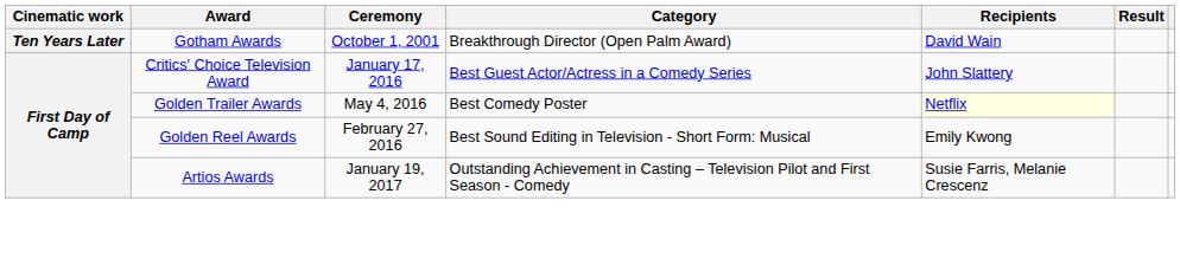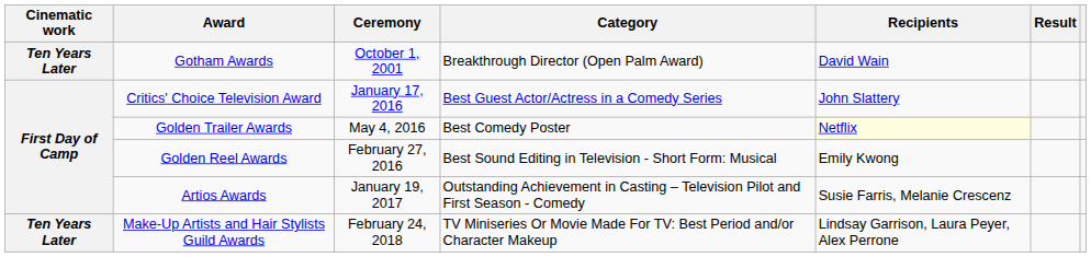 <table class="wikitable sortable">
 <tr>
 <th scope="col">Cinematic work</th>
 <th scope="col">Award</th>
 <th scope="col">Ceremony</th>
 <th scope="col">Category</th>
 <th scope="col">Recipients</th>
 <th scope="col">Result</th>
 <th scope="col" class="unsortable"></th>
 </tr>
 <tr>
 <th scope="row"><em>Ten Years Later</em></th>
 <td style="text-align: center;"><a href='#'>Gotham Awards</a></td>
 <td style="text-align: center;"><a href='#'>October 1, 2001</a></td>
 <td>Breakthrough Director (Open Palm Award)</td>
 <td><a href='#'>David Wain</a></td>
 <td></td>
 <td style="text-align: center;"></td>
 </tr>
 <tr>
 <th scope="row" rowspan="4"><em>First Day of Camp</em></th>
 <td style="text-align: center;"><a href='#'>Critics' Choice Television Award</a></td>
 <td style="text-align: center;"><a href='#'>January 17, 2016</a></td>
 <td><a href='#'>Best Guest Actor/Actress in a Comedy Series</a></td>
 <td><a href='#'>John Slattery</a></td>
 <td></td>
 <td style="text-align: center;"></td>
 </tr>
 <tr>
 <td style="text-align: center;"><a href='#'>Golden Trailer Awards</a></td>
 <td style="text-align: center;">May 4, 2016</td>
 <td>Best Comedy Poster</td>
 <td style="background: lightyellow;"><a href='#'>Netflix</a></td>
 <td></td>
 <td style="text-align: center;"></td>
 </tr>
 <tr>
 <td style="text-align: center;"><a href='#'>Golden Reel Awards</a></td>
 <td style="text-align: center;">February 27, 2016</td>
 <td>Best Sound Editing in Television - Short Form: Musical</td>
 <td>Emily Kwong</td>
 <td></td>
 <td style="text-align: center;"></td>
 </tr>
 <tr>
 <td style="text-align: center;"><a href='#'>Artios Awards</a></td>
 <td style="text-align: center;">January 19, 2017</td>
 <td>Outstanding Achievement in Casting – Television Pilot and First Season - Comedy</td>
 <td>Susie Farris, Melanie Crescenz</td>
 <td></td>
 <td style="text-align: center;"></td>
 </tr>
+<tr>
+<th scope="row"><em>Ten Years Later</em></th>
+<td style="text-align: center;"><a href='#'>Make-Up Artists and Hair Stylists Guild Awards</a></td>
+<td style="text-align: center;">February 24, 2018</td>
+<td>TV Miniseries Or Movie Made For TV: Best Period and/or Character Makeup</td>
+<td>Lindsay Garrison, Laura Peyer, Alex Perrone</td>
+<td></td>
+<td style="text-align:center;"></td>
+</tr>
 </table>
